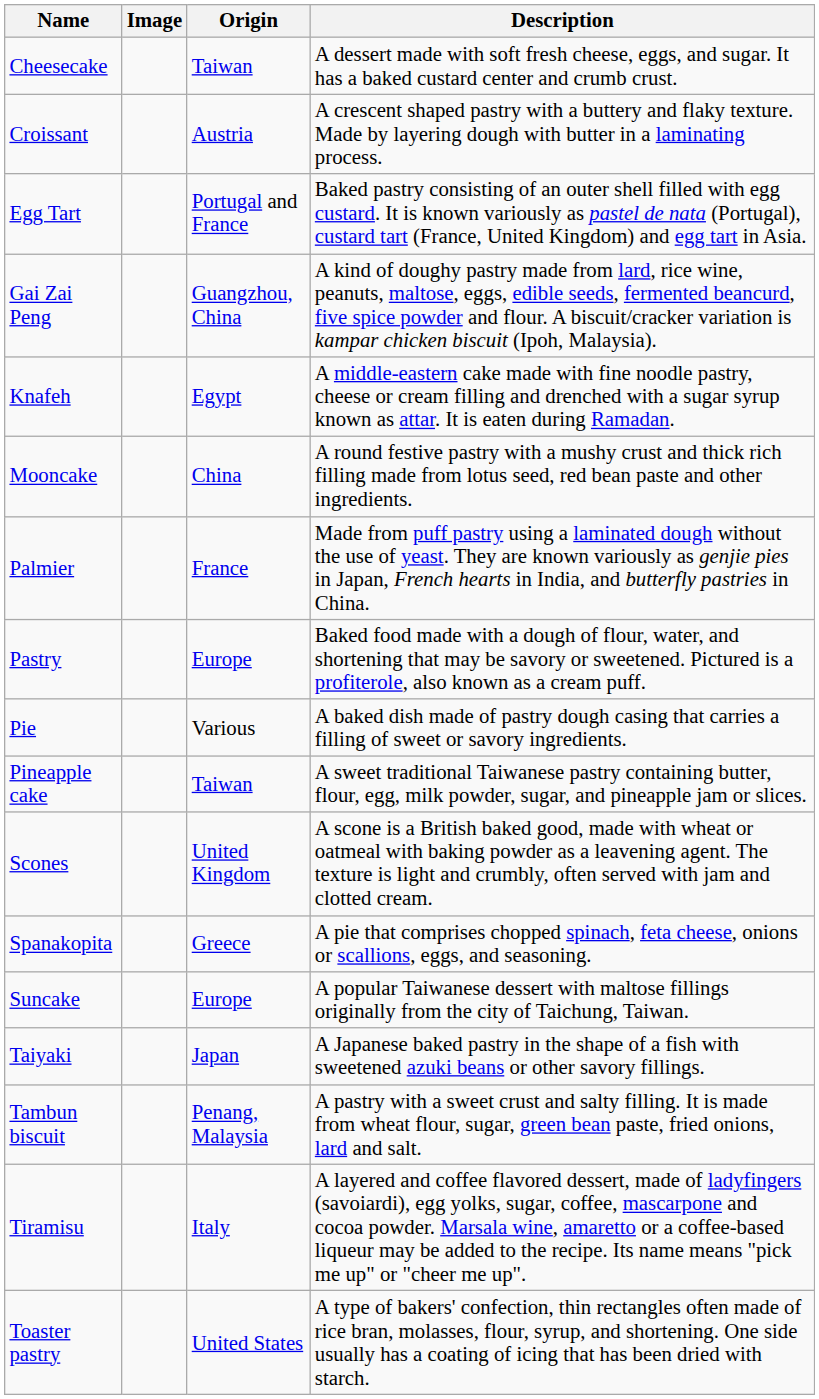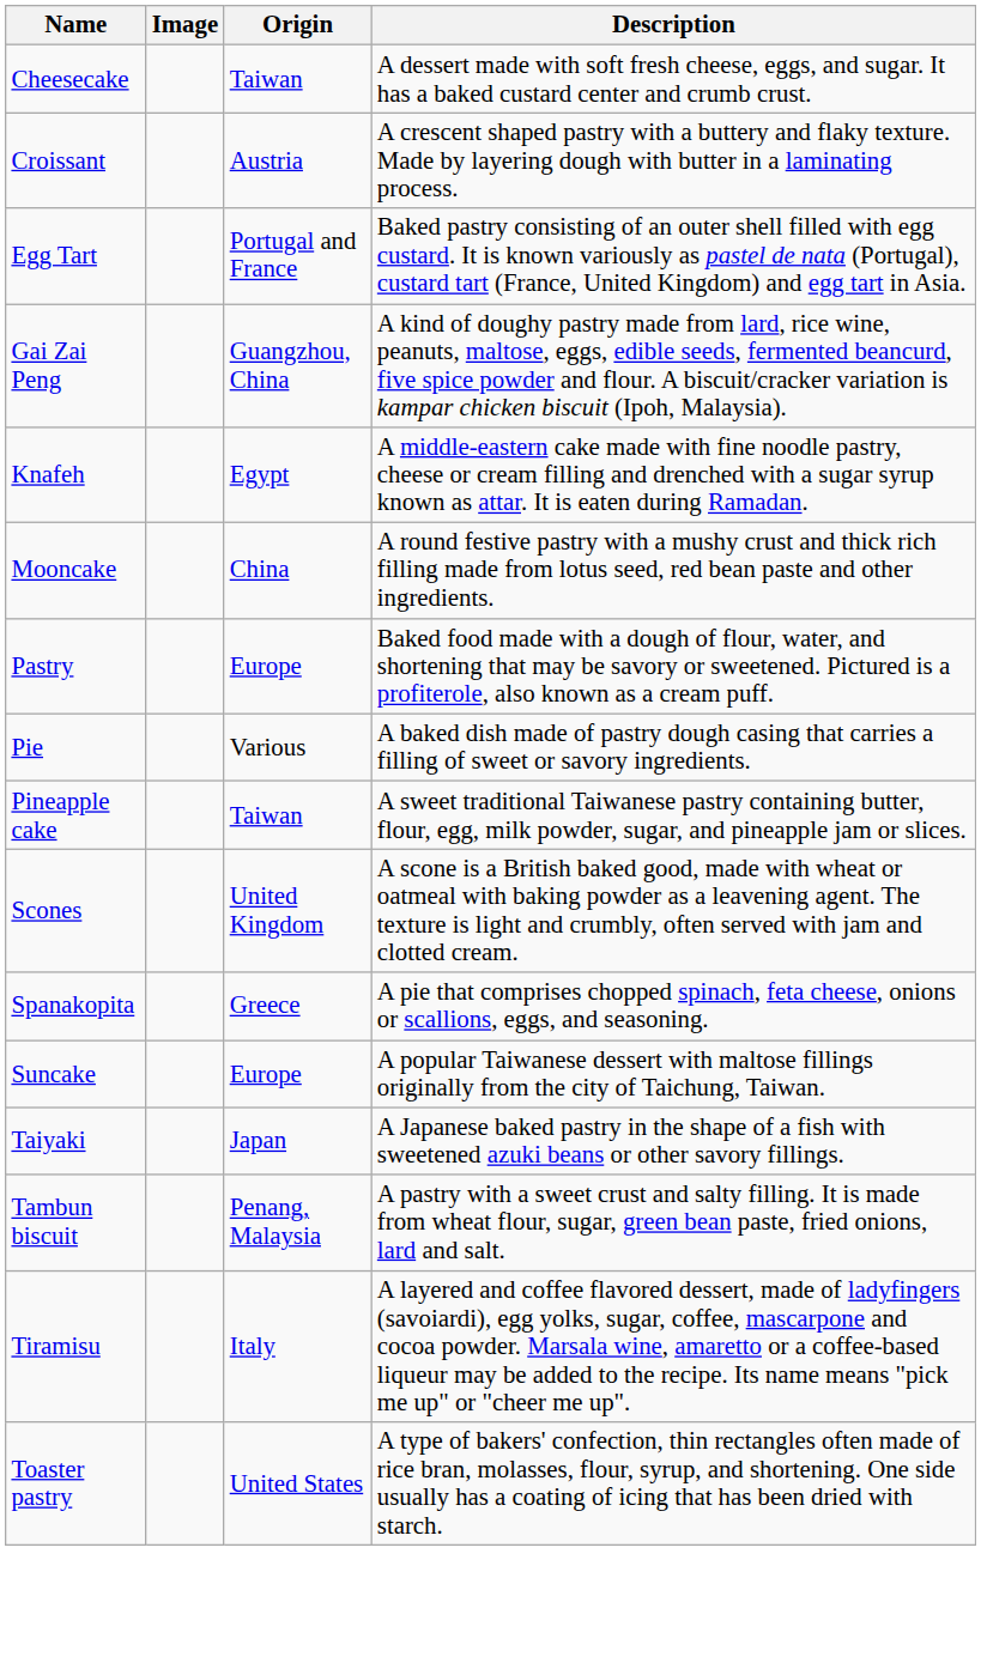 <table class="wikitable sortable" width="100%">
 <tr>
 <th>Name</th>
 <th class="unsortable">Image</th>
 <th>Origin</th>
 <th>Description</th>
 </tr>
 <tr>
 <td><a href='#'>Cheesecake</a></td>
 <td></td>
 <td><a href='#'>Taiwan</a></td>
 <td>A dessert made with soft fresh cheese, eggs, and sugar. It has a baked custard center and crumb crust.</td>
 </tr>
 <tr>
 <td><a href='#'>Croissant</a></td>
 <td></td>
 <td><a href='#'>Austria</a></td>
 <td>A crescent shaped pastry with a buttery and flaky texture. Made by layering dough with butter in a <a href='#'>laminating</a> process.</td>
 </tr>
 <tr>
 <td><a href='#'>Egg Tart</a></td>
 <td></td>
 <td><a href='#'>Portugal</a> and <a href='#'>France</a></td>
 <td>Baked pastry consisting of an outer shell filled with egg <a href='#'>custard</a>. It is known variously as <em><a href='#'>pastel de nata</a></em> (Portugal), <a href='#'>custard tart</a> (France, United Kingdom) and <a href='#'>egg tart</a> in Asia.</td>
 </tr>
 <tr>
 <td><a href='#'>Gai Zai Peng</a></td>
 <td></td>
 <td><a href='#'>Guangzhou, China</a></td>
 <td>A kind of doughy pastry made from <a href='#'>lard</a>, rice wine, peanuts, <a href='#'>maltose</a>, eggs, <a href='#'>edible seeds</a>, <a href='#'>fermented beancurd</a>, <a href='#'>five spice powder</a> and flour. A biscuit/cracker variation is <em>kampar chicken biscuit</em> (Ipoh, Malaysia).</td>
 </tr>
 <tr>
 <td><a href='#'>Knafeh</a></td>
 <td></td>
 <td><a href='#'>Egypt</a></td>
 <td>A <a href='#'>middle-eastern</a> cake made with fine noodle pastry, cheese or cream filling and drenched with a sugar syrup known as <a href='#'>attar</a>. It is eaten during <a href='#'>Ramadan</a>.</td>
 </tr>
 <tr>
 <td><a href='#'>Mooncake</a></td>
 <td></td>
 <td><a href='#'>China</a></td>
 <td>A round festive pastry with a mushy crust and thick rich filling made from lotus seed, red bean paste and other ingredients.</td>
-</tr>
-<tr>
-<td><a href='#'>Palmier</a></td>
-<td></td>
-<td><a href='#'>France</a></td>
-<td>Made from <a href='#'>puff pastry</a> using a <a href='#'>laminated dough</a> without the use of <a href='#'>yeast</a>. They are known variously as <em>genjie pies</em> in Japan, <em>French hearts</em> in India, and <em>butterfly pastries</em> in China.</td>
 </tr>
 <tr>
 <td><a href='#'>Pastry</a></td>
 <td></td>
 <td><a href='#'>Europe</a></td>
 <td>Baked food made with a dough of flour, water, and shortening that may be savory or sweetened. Pictured is a <a href='#'>profiterole</a>, also known as a cream puff.</td>
 </tr>
 <tr>
 <td><a href='#'>Pie</a></td>
 <td></td>
 <td>Various</td>
 <td>A baked dish made of pastry dough casing that carries a filling of sweet or savory ingredients.</td>
 </tr>
 <tr>
 <td><a href='#'>Pineapple cake</a></td>
 <td></td>
 <td><a href='#'>Taiwan</a></td>
 <td>A sweet traditional Taiwanese pastry containing butter, flour, egg, milk powder, sugar, and pineapple jam or slices.</td>
 </tr>
 <tr>
 <td><a href='#'>Scones</a></td>
 <td></td>
 <td><a href='#'>United Kingdom</a></td>
 <td>A scone is a British baked good, made with wheat or oatmeal with baking powder as a leavening agent. The texture is light and crumbly, often served with jam and clotted cream.</td>
 </tr>
 <tr>
 <td><a href='#'>Spanakopita</a></td>
 <td></td>
 <td><a href='#'>Greece</a></td>
 <td>A pie that comprises chopped <a href='#'>spinach</a>, <a href='#'>feta cheese</a>, onions or <a href='#'>scallions</a>, eggs, and seasoning.</td>
 </tr>
 <tr>
 <td><a href='#'>Suncake</a></td>
 <td></td>
 <td><a href='#'>Europe</a></td>
 <td>A popular Taiwanese dessert with maltose fillings originally from the city of Taichung, Taiwan.</td>
 </tr>
 <tr>
 <td><a href='#'>Taiyaki</a></td>
 <td></td>
 <td><a href='#'>Japan</a></td>
 <td>A Japanese baked pastry in the shape of a fish with sweetened <a href='#'>azuki beans</a> or other savory fillings.</td>
 </tr>
 <tr>
 <td><a href='#'>Tambun biscuit</a></td>
 <td></td>
 <td><a href='#'>Penang, Malaysia</a></td>
 <td>A pastry with a sweet crust and salty filling. It is made from wheat flour, sugar, <a href='#'>green bean</a> paste, fried onions, <a href='#'>lard</a> and salt.</td>
 </tr>
 <tr>
 <td><a href='#'>Tiramisu</a></td>
 <td></td>
 <td><a href='#'>Italy</a></td>
 <td>A layered and coffee flavored dessert, made of <a href='#'>ladyfingers</a> (savoiardi), egg yolks, sugar, coffee, <a href='#'>mascarpone</a> and cocoa powder. <a href='#'>Marsala wine</a>, <a href='#'>amaretto</a> or a coffee-based liqueur may be added to the recipe. Its name means "pick me up" or "cheer me up".</td>
 </tr>
 <tr>
 <td><a href='#'>Toaster pastry</a></td>
 <td></td>
 <td><a href='#'>United States</a></td>
 <td>A type of bakers' confection, thin rectangles often made of rice bran, molasses, flour, syrup, and shortening. One side usually has a coating of icing that has been dried with starch.</td>
 </tr>
 </table>
